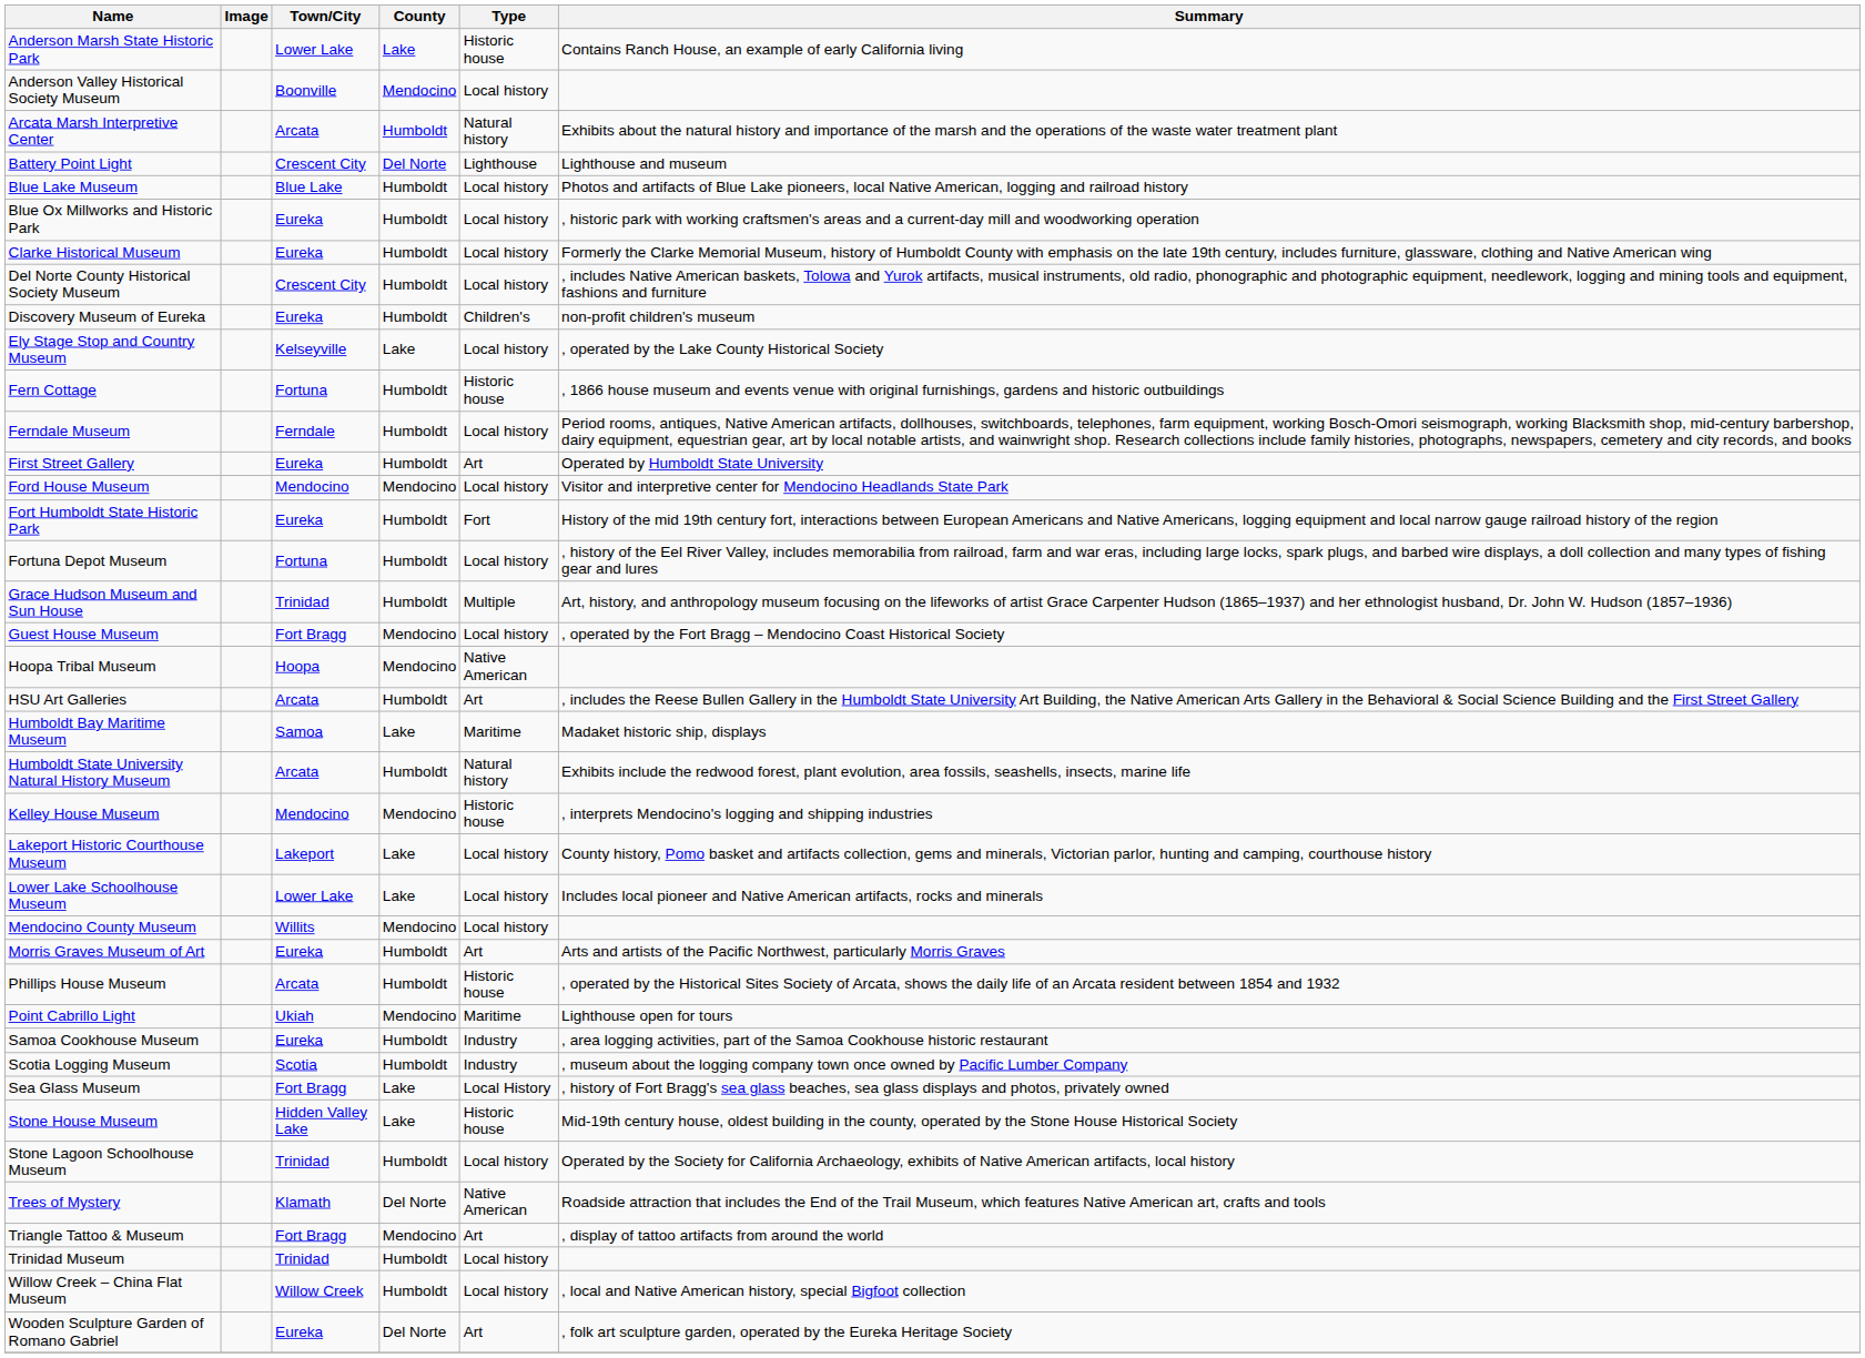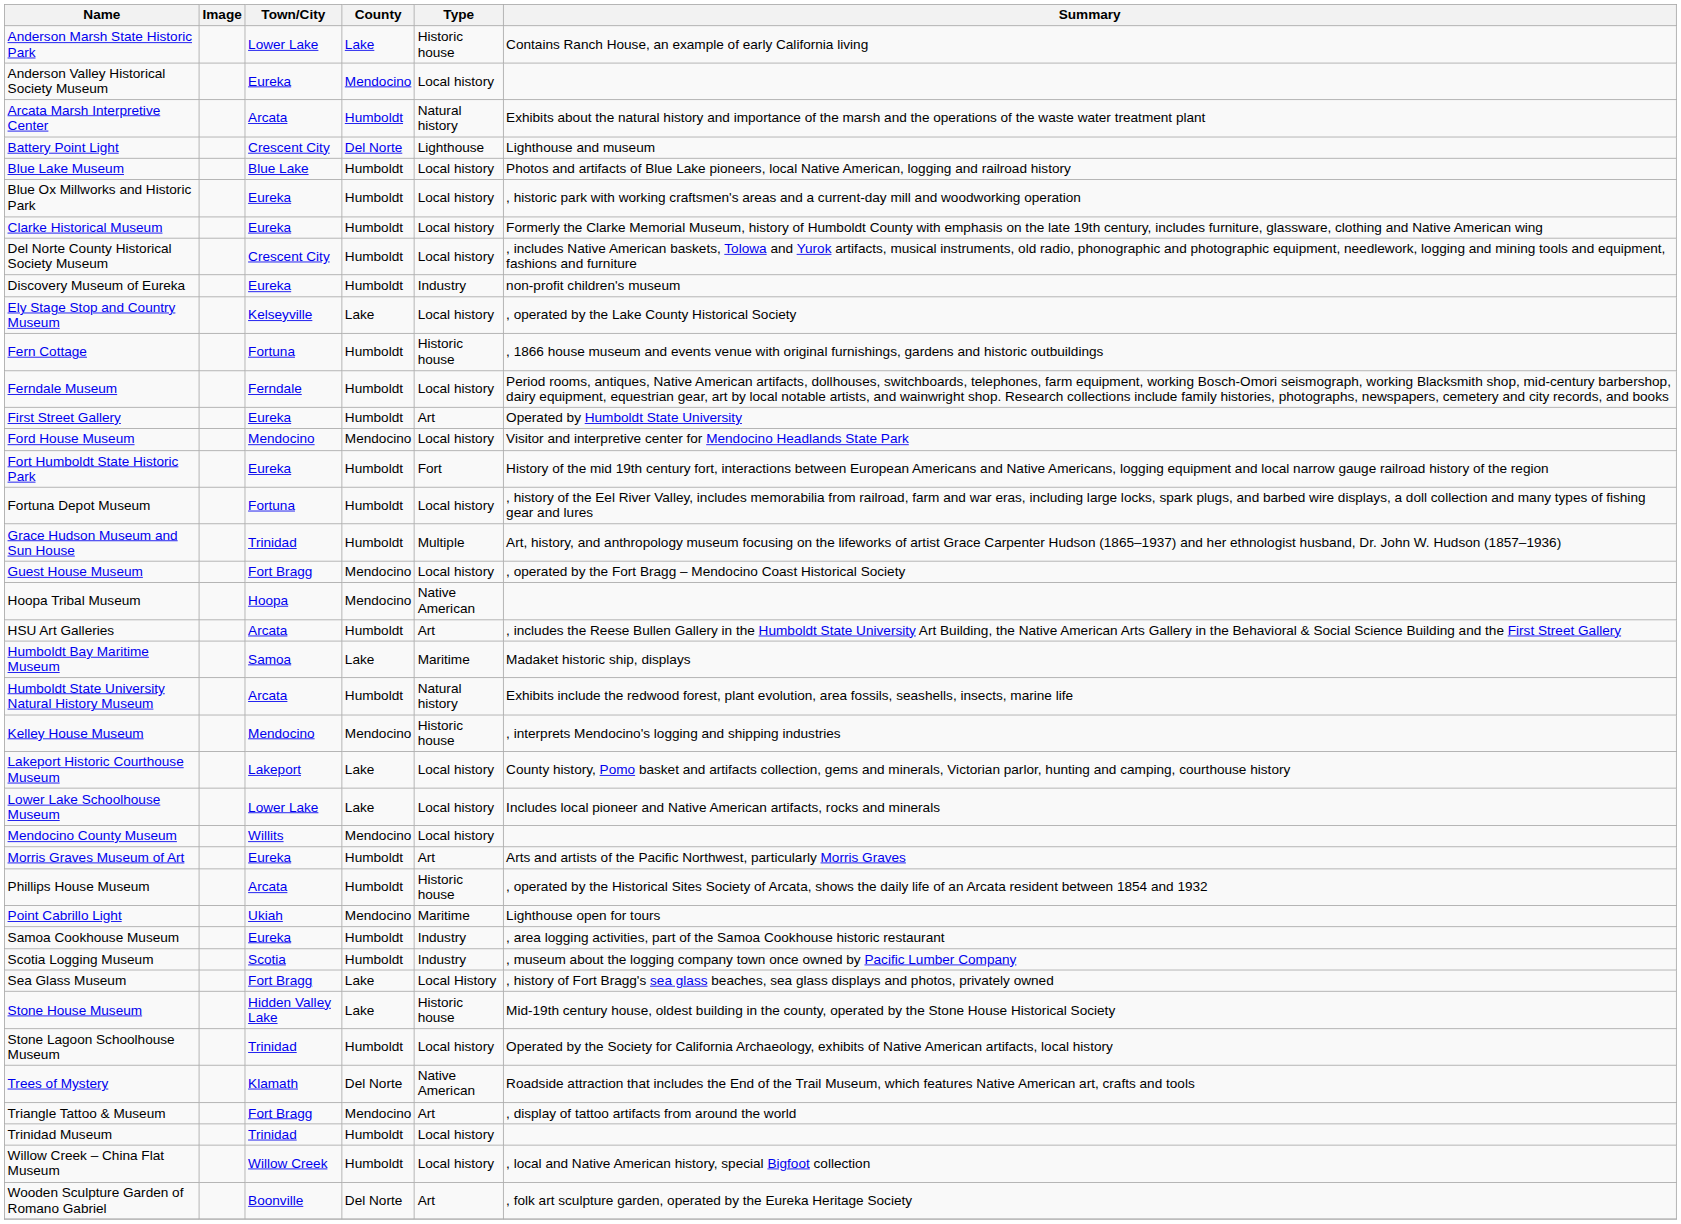 <table class="wikitable sortable">
 <tr>
 <th>Name</th>
 <th>Image</th>
 <th>Town/City</th>
 <th>County</th>
 <th>Type</th>
 <th>Summary</th>
 </tr>
 <tr>
 <td><a href='#'>Anderson Marsh State Historic Park</a></td>
 <td></td>
 <td><a href='#'>Lower Lake</a></td>
 <td><a href='#'>Lake</a></td>
 <td>Historic house</td>
 <td>Contains Ranch House, an example of early California living</td>
 </tr>
 <tr>
 <td>Anderson Valley Historical Society Museum</td>
 <td></td>
-<td><a href='#'>Boonville</a></td>
+<td><a href='#'>Eureka</a></td>
 <td><a href='#'>Mendocino</a></td>
 <td>Local history</td>
 <td></td>
 </tr>
 <tr>
 <td><a href='#'>Arcata Marsh Interpretive Center</a></td>
 <td></td>
 <td><a href='#'>Arcata</a></td>
 <td><a href='#'>Humboldt</a></td>
 <td>Natural history</td>
 <td>Exhibits about the natural history and importance of the marsh and the operations of the waste water treatment plant</td>
 </tr>
 <tr>
 <td><a href='#'>Battery Point Light</a></td>
 <td></td>
 <td><a href='#'>Crescent City</a></td>
 <td><a href='#'>Del Norte</a></td>
 <td>Lighthouse</td>
 <td>Lighthouse and museum</td>
 </tr>
 <tr>
 <td><a href='#'>Blue Lake Museum</a></td>
 <td></td>
 <td><a href='#'>Blue Lake</a></td>
 <td>Humboldt</td>
 <td>Local history</td>
 <td>Photos and artifacts of Blue Lake pioneers, local Native American, logging and railroad history</td>
 </tr>
 <tr>
 <td>Blue Ox Millworks and Historic Park</td>
 <td></td>
 <td><a href='#'>Eureka</a></td>
 <td>Humboldt</td>
 <td>Local history</td>
 <td>, historic park with working craftsmen's areas and a current-day mill and woodworking operation</td>
 </tr>
 <tr>
 <td><a href='#'>Clarke Historical Museum</a></td>
 <td></td>
 <td><a href='#'>Eureka</a></td>
 <td>Humboldt</td>
 <td>Local history</td>
 <td>Formerly the Clarke Memorial Museum, history of Humboldt County with emphasis on the late 19th century, includes furniture, glassware, clothing and Native American wing</td>
 </tr>
 <tr>
 <td>Del Norte County Historical Society Museum</td>
 <td></td>
 <td><a href='#'>Crescent City</a></td>
 <td>Humboldt</td>
 <td>Local history</td>
 <td>, includes Native American baskets, <a href='#'>Tolowa</a> and <a href='#'>Yurok</a> artifacts, musical instruments, old radio, phonographic and photographic equipment, needlework, logging and mining tools and equipment, fashions and furniture</td>
 </tr>
 <tr>
 <td>Discovery Museum of Eureka</td>
 <td></td>
 <td><a href='#'>Eureka</a></td>
 <td>Humboldt</td>
-<td>Children's</td>
+<td>Industry</td>
 <td>non-profit children's museum </td>
 </tr>
 <tr>
 <td><a href='#'>Ely Stage Stop and Country Museum</a></td>
 <td></td>
 <td><a href='#'>Kelseyville</a></td>
 <td>Lake</td>
 <td>Local history</td>
 <td>, operated by the Lake County Historical Society</td>
 </tr>
 <tr>
 <td><a href='#'>Fern Cottage</a></td>
 <td></td>
 <td><a href='#'>Fortuna</a></td>
 <td>Humboldt</td>
 <td>Historic house</td>
 <td>, 1866 house museum and events venue with original furnishings, gardens and historic outbuildings</td>
 </tr>
 <tr>
 <td><a href='#'>Ferndale Museum</a></td>
 <td></td>
 <td><a href='#'>Ferndale</a></td>
 <td>Humboldt</td>
 <td>Local history</td>
 <td>Period rooms, antiques, Native American artifacts, dollhouses, switchboards, telephones, farm equipment, working Bosch-Omori seismograph, working Blacksmith shop, mid-century barbershop, dairy equipment, equestrian gear, art by local notable artists, and wainwright shop. Research collections include family histories, photographs, newspapers, cemetery and city records, and books</td>
 </tr>
 <tr>
 <td><a href='#'>First Street Gallery</a></td>
 <td></td>
 <td><a href='#'>Eureka</a></td>
 <td>Humboldt</td>
 <td>Art</td>
 <td>Operated by <a href='#'>Humboldt State University</a></td>
 </tr>
 <tr>
 <td><a href='#'>Ford House Museum</a></td>
 <td></td>
 <td><a href='#'>Mendocino</a></td>
 <td>Mendocino</td>
 <td>Local history</td>
 <td>Visitor and interpretive center for <a href='#'>Mendocino Headlands State Park</a></td>
 </tr>
 <tr>
 <td><a href='#'>Fort Humboldt State Historic Park</a></td>
 <td></td>
 <td><a href='#'>Eureka</a></td>
 <td>Humboldt</td>
 <td>Fort</td>
 <td>History of the mid 19th century fort, interactions between European Americans and Native Americans, logging equipment and local narrow gauge railroad history of the region</td>
 </tr>
 <tr>
 <td>Fortuna Depot Museum</td>
 <td></td>
 <td><a href='#'>Fortuna</a></td>
 <td>Humboldt</td>
 <td>Local history</td>
 <td>, history of the Eel River Valley, includes memorabilia from railroad, farm and war eras, including large locks, spark plugs, and barbed wire displays, a doll collection and many types of fishing gear and lures</td>
 </tr>
 <tr>
 <td><a href='#'>Grace Hudson Museum and Sun House</a></td>
 <td></td>
 <td><a href='#'>Trinidad</a></td>
 <td>Humboldt</td>
 <td>Multiple</td>
 <td>Art, history, and anthropology museum focusing on the lifeworks of artist Grace Carpenter Hudson (1865–1937) and her ethnologist husband, Dr. John W. Hudson (1857–1936)</td>
 </tr>
 <tr>
 <td><a href='#'>Guest House Museum</a></td>
 <td></td>
 <td><a href='#'>Fort Bragg</a></td>
 <td>Mendocino</td>
 <td>Local history</td>
 <td>, operated by the Fort Bragg – Mendocino Coast Historical Society</td>
 </tr>
 <tr>
 <td>Hoopa Tribal Museum</td>
 <td></td>
 <td><a href='#'>Hoopa</a></td>
 <td>Mendocino</td>
 <td>Native American</td>
 <td></td>
 </tr>
 <tr>
 <td>HSU Art Galleries</td>
 <td></td>
 <td><a href='#'>Arcata</a></td>
 <td>Humboldt</td>
 <td>Art</td>
 <td>, includes the Reese Bullen Gallery in the <a href='#'>Humboldt State University</a> Art Building, the Native American Arts Gallery in the Behavioral & Social Science Building and the <a href='#'>First Street Gallery</a></td>
 </tr>
 <tr>
 <td><a href='#'>Humboldt Bay Maritime Museum</a></td>
 <td></td>
 <td><a href='#'>Samoa</a></td>
 <td>Lake</td>
 <td>Maritime</td>
 <td>Madaket historic ship, displays</td>
 </tr>
 <tr>
 <td><a href='#'>Humboldt State University Natural History Museum</a></td>
 <td></td>
 <td><a href='#'>Arcata</a></td>
 <td>Humboldt</td>
 <td>Natural history</td>
 <td>Exhibits include the redwood forest, plant evolution, area fossils, seashells, insects, marine life</td>
 </tr>
 <tr>
 <td><a href='#'>Kelley House Museum</a></td>
 <td></td>
 <td><a href='#'>Mendocino</a></td>
 <td>Mendocino</td>
 <td>Historic house</td>
 <td>, interprets Mendocino's logging and shipping industries</td>
 </tr>
 <tr>
 <td><a href='#'>Lakeport Historic Courthouse Museum</a></td>
 <td></td>
 <td><a href='#'>Lakeport</a></td>
 <td>Lake</td>
 <td>Local history</td>
 <td>County history, <a href='#'>Pomo</a> basket and artifacts collection, gems and minerals, Victorian parlor, hunting and camping, courthouse history</td>
 </tr>
 <tr>
 <td><a href='#'>Lower Lake Schoolhouse Museum</a></td>
 <td></td>
 <td><a href='#'>Lower Lake</a></td>
 <td>Lake</td>
 <td>Local history</td>
 <td>Includes local pioneer and Native American artifacts, rocks and minerals</td>
 </tr>
 <tr>
 <td><a href='#'>Mendocino County Museum</a></td>
 <td></td>
 <td><a href='#'>Willits</a></td>
 <td>Mendocino</td>
 <td>Local history</td>
 <td></td>
 </tr>
 <tr>
 <td><a href='#'>Morris Graves Museum of Art</a></td>
 <td></td>
 <td><a href='#'>Eureka</a></td>
 <td>Humboldt</td>
 <td>Art</td>
 <td>Arts and artists of the Pacific Northwest, particularly <a href='#'>Morris Graves</a></td>
 </tr>
 <tr>
 <td>Phillips House Museum</td>
 <td></td>
 <td><a href='#'>Arcata</a></td>
 <td>Humboldt</td>
 <td>Historic house</td>
 <td>, operated by the Historical Sites Society of Arcata, shows the daily life of an Arcata resident between 1854 and 1932</td>
 </tr>
 <tr>
 <td><a href='#'>Point Cabrillo Light</a></td>
 <td></td>
 <td><a href='#'>Ukiah</a></td>
 <td>Mendocino</td>
 <td>Maritime</td>
 <td>Lighthouse open for tours</td>
 </tr>
 <tr>
 <td>Samoa Cookhouse Museum</td>
 <td></td>
 <td><a href='#'>Eureka</a></td>
 <td>Humboldt</td>
 <td>Industry</td>
 <td>, area logging activities, part of the Samoa Cookhouse historic restaurant</td>
 </tr>
 <tr>
 <td>Scotia Logging Museum</td>
 <td></td>
 <td><a href='#'>Scotia</a></td>
 <td>Humboldt</td>
 <td>Industry</td>
 <td>, museum about the logging company town once owned by <a href='#'>Pacific Lumber Company</a></td>
 </tr>
 <tr>
 <td>Sea Glass Museum</td>
 <td></td>
 <td><a href='#'>Fort Bragg</a></td>
 <td>Lake</td>
 <td>Local History</td>
 <td>, history of Fort Bragg's <a href='#'>sea glass</a> beaches, sea glass displays and photos, privately owned</td>
 </tr>
 <tr>
 <td><a href='#'>Stone House Museum</a></td>
 <td></td>
 <td><a href='#'>Hidden Valley Lake</a></td>
 <td>Lake</td>
 <td>Historic house</td>
 <td>Mid-19th century house, oldest building in the county, operated by the Stone House Historical Society</td>
 </tr>
 <tr>
 <td>Stone Lagoon Schoolhouse Museum</td>
 <td></td>
 <td><a href='#'>Trinidad</a></td>
 <td>Humboldt</td>
 <td>Local history</td>
 <td>Operated by the Society for California Archaeology, exhibits of Native American artifacts, local history</td>
 </tr>
 <tr>
 <td><a href='#'>Trees of Mystery</a></td>
 <td></td>
 <td><a href='#'>Klamath</a></td>
 <td>Del Norte</td>
 <td>Native American</td>
 <td>Roadside attraction that includes the End of the Trail Museum, which features Native American art, crafts and tools</td>
 </tr>
 <tr>
 <td>Triangle Tattoo & Museum</td>
 <td></td>
 <td><a href='#'>Fort Bragg</a></td>
 <td>Mendocino</td>
 <td>Art</td>
 <td>, display of tattoo artifacts from around the world</td>
 </tr>
 <tr>
 <td>Trinidad Museum</td>
 <td></td>
 <td><a href='#'>Trinidad</a></td>
 <td>Humboldt</td>
 <td>Local history</td>
 <td></td>
 </tr>
 <tr>
 <td>Willow Creek – China Flat Museum</td>
 <td></td>
 <td><a href='#'>Willow Creek</a></td>
 <td>Humboldt</td>
 <td>Local history</td>
 <td>, local and Native American history, special <a href='#'>Bigfoot</a> collection</td>
 </tr>
 <tr>
 <td>Wooden Sculpture Garden of Romano Gabriel</td>
 <td></td>
-<td><a href='#'>Eureka</a></td>
+<td><a href='#'>Boonville</a></td>
 <td>Del Norte</td>
 <td>Art</td>
 <td>, folk art sculpture garden, operated by the Eureka Heritage Society</td>
 </tr>
 <tr>
 </tr>
 </table>
